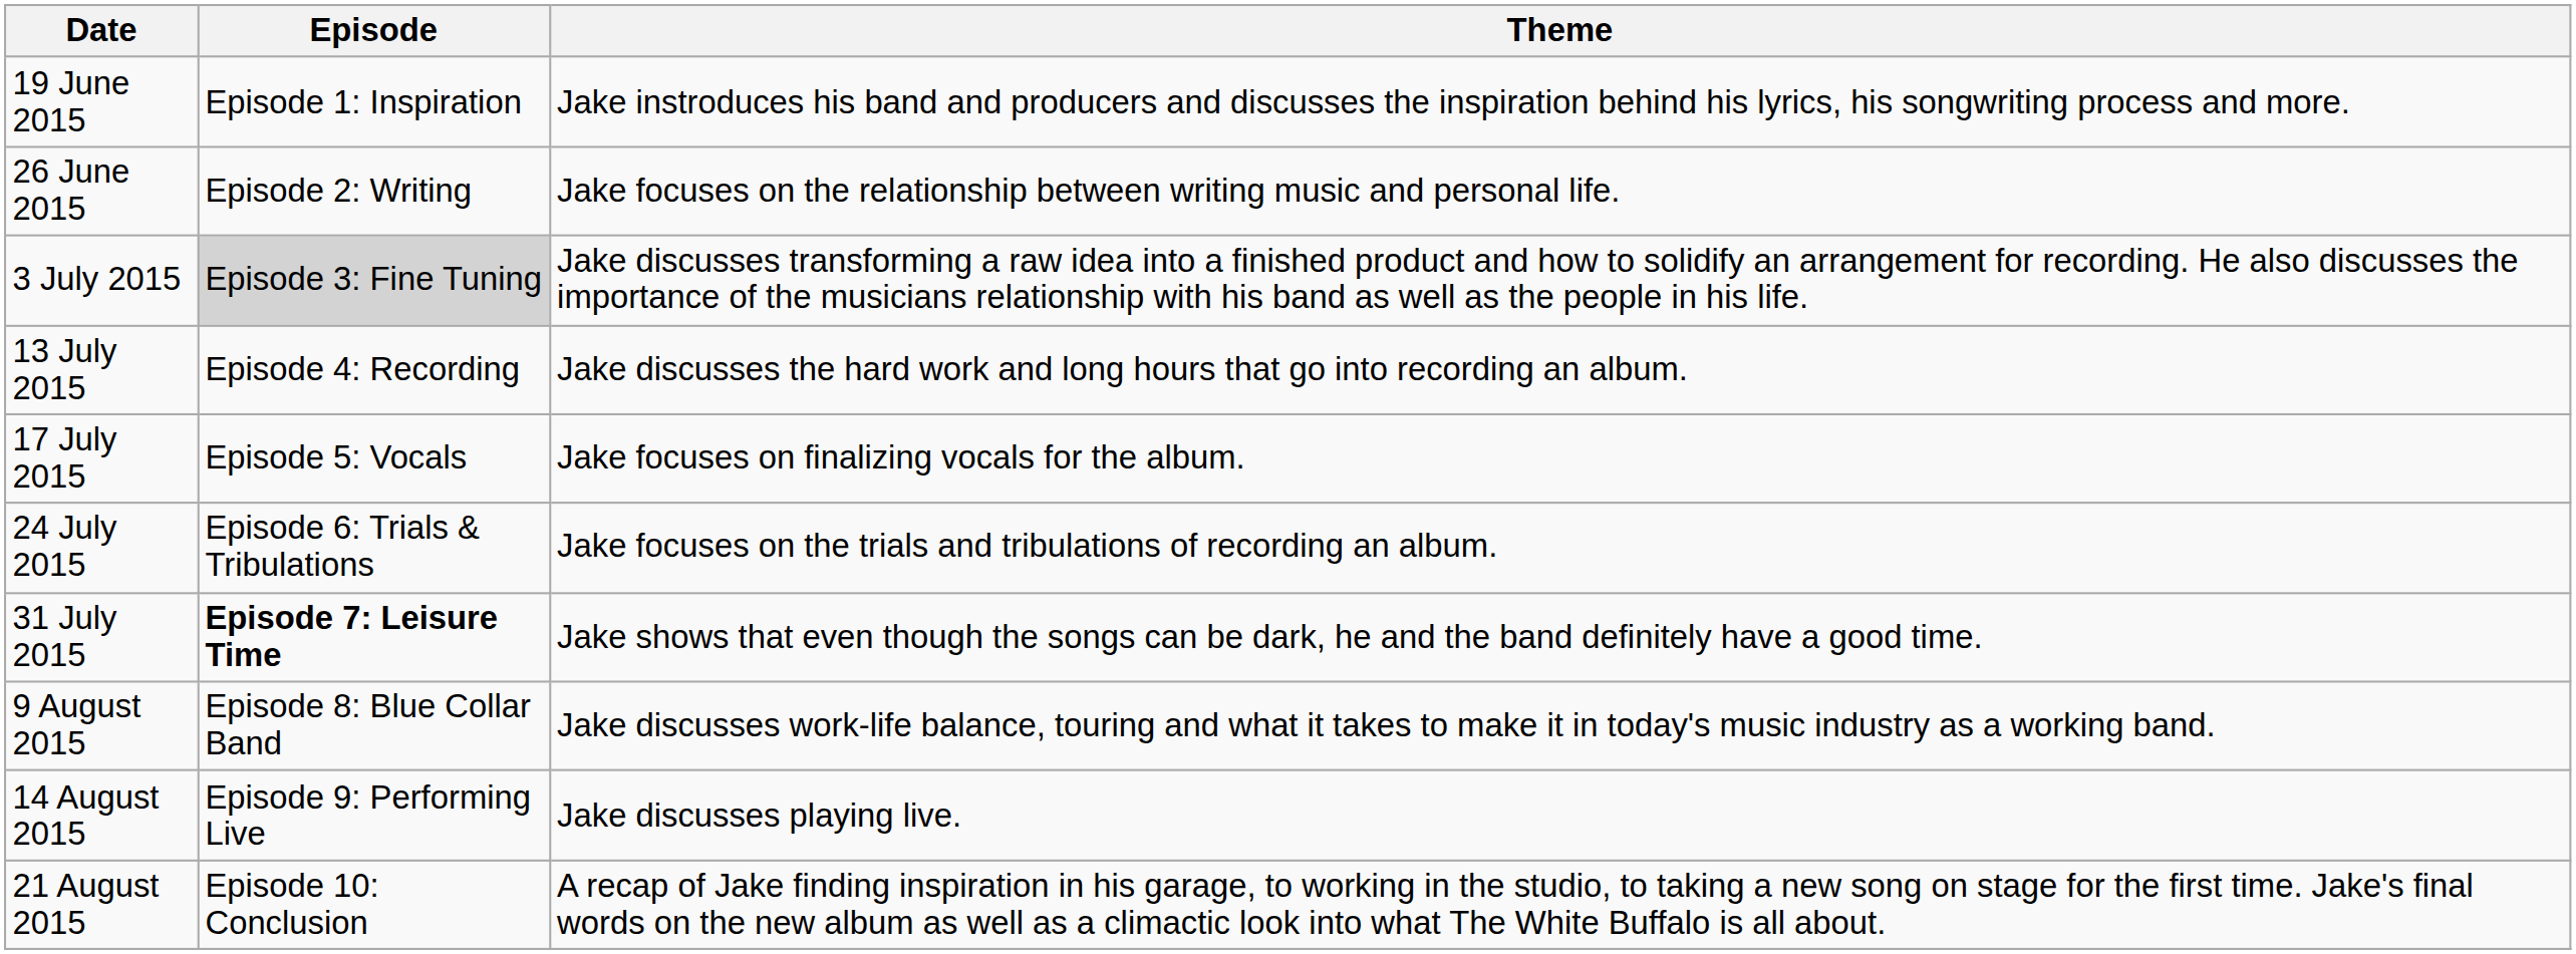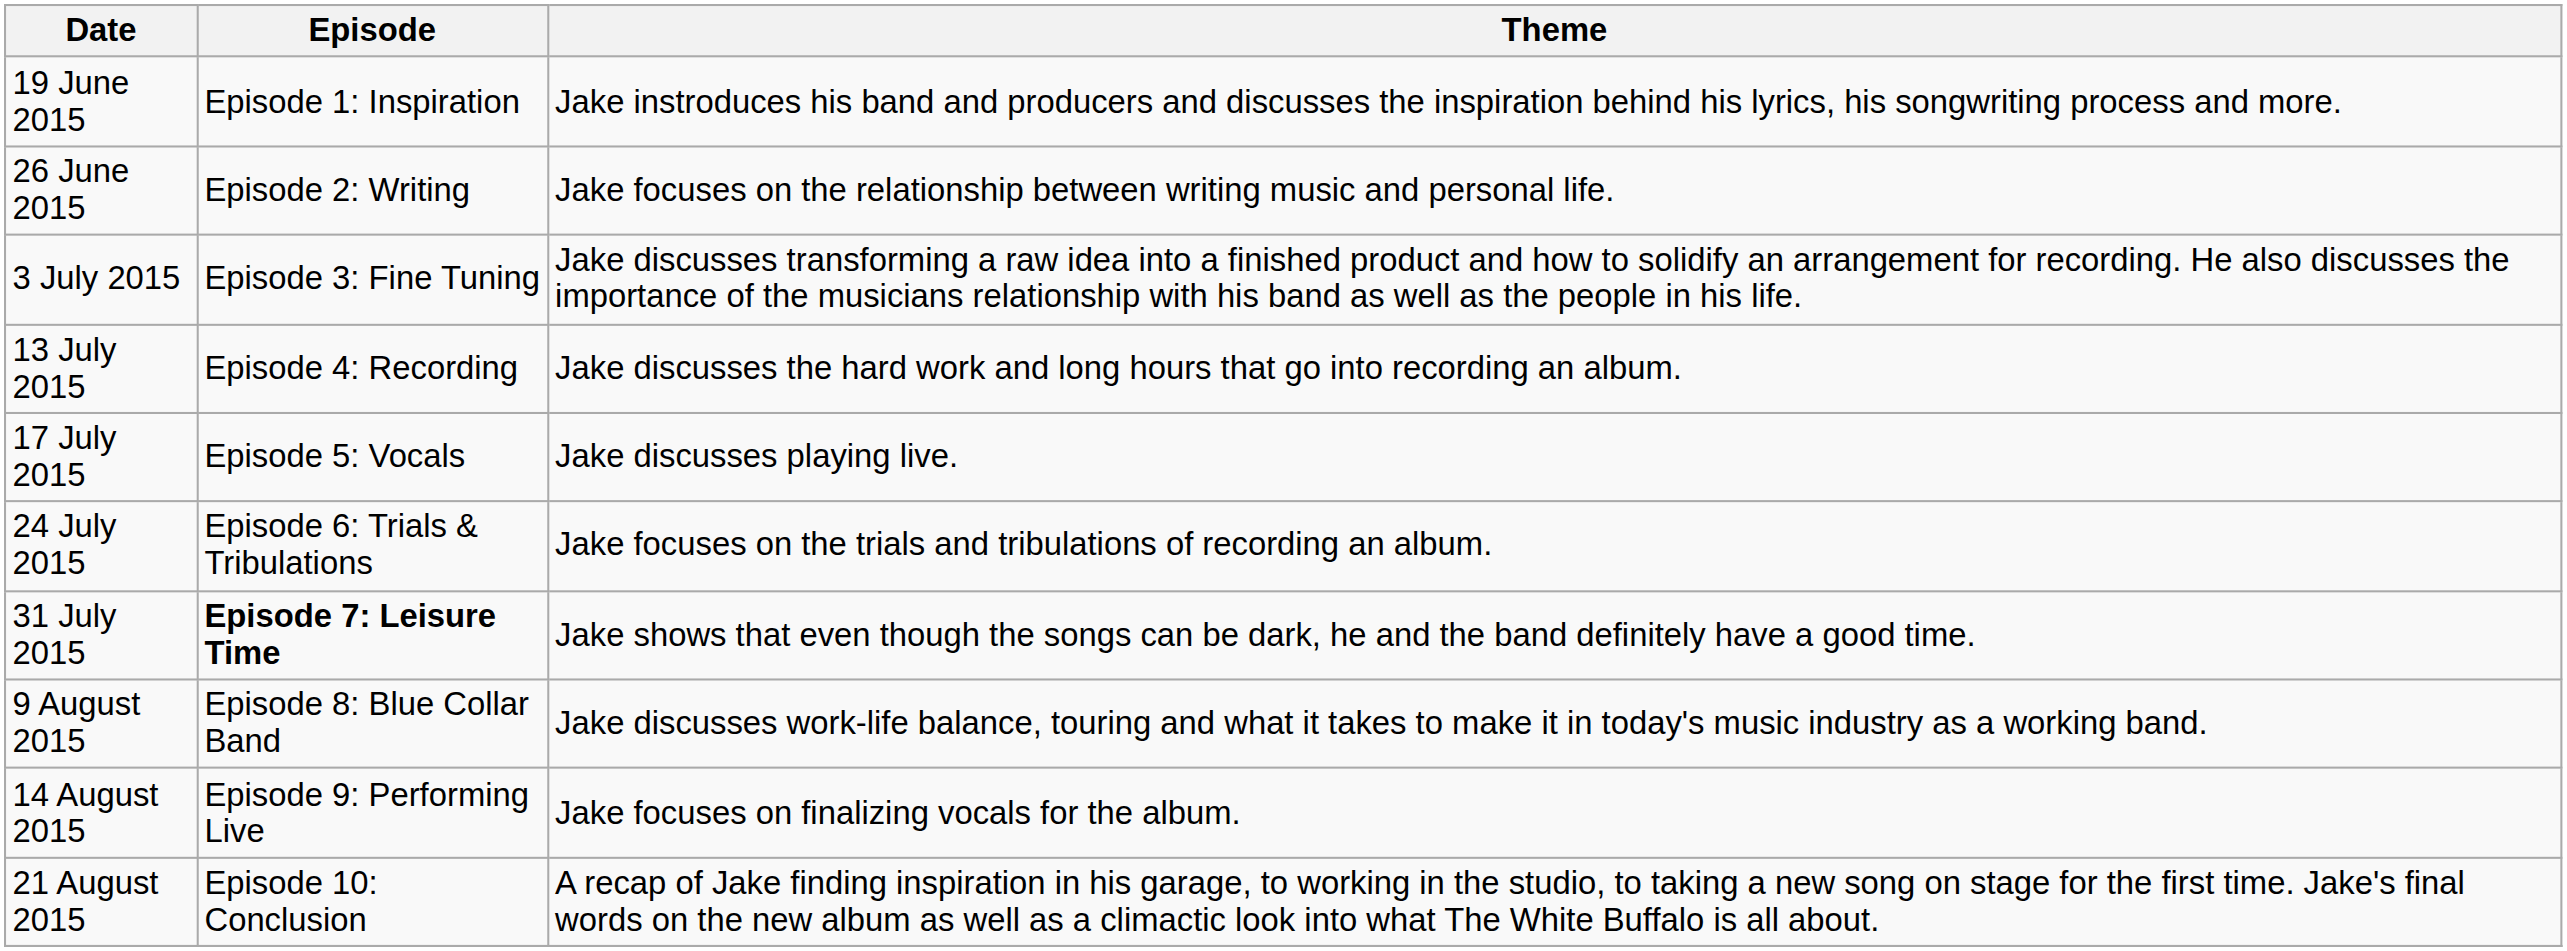 <table class="wikitable">
 <tr>
 <th>Date</th>
 <th>Episode</th>
 <th>Theme</th>
 </tr>
 <tr>
 <td>19 June 2015</td>
 <td>Episode 1: Inspiration</td>
 <td>Jake instroduces his band and producers and discusses the inspiration behind his lyrics, his songwriting process and more.</td>
 </tr>
 <tr>
 <td>26 June 2015</td>
 <td>Episode 2: Writing</td>
 <td>Jake focuses on the relationship between writing music and personal life.</td>
 </tr>
 <tr>
 <td>3 July 2015</td>
-<td style="background: lightgrey;">Episode 3: Fine Tuning</td>
+<td>Episode 3: Fine Tuning</td>
 <td>Jake discusses transforming a raw idea into a finished product and how to solidify an arrangement for recording. He also discusses the importance of the musicians relationship with his band as well as the people in his life.</td>
 </tr>
 <tr>
 <td>13 July 2015</td>
 <td>Episode 4: Recording</td>
 <td>Jake discusses the hard work and long hours that go into recording an album.</td>
 </tr>
 <tr>
 <td>17 July 2015</td>
 <td>Episode 5: Vocals</td>
-<td>Jake focuses on finalizing vocals for the album.</td>
+<td>Jake discusses playing live.</td>
 </tr>
 <tr>
 <td>24 July 2015</td>
 <td>Episode 6: Trials & Tribulations</td>
 <td>Jake focuses on the trials and tribulations of recording an album.</td>
 </tr>
 <tr>
 <td>31 July 2015</td>
 <td><strong>Episode 7: Leisure Time</strong></td>
 <td>Jake shows that even though the songs can be dark, he and the band definitely have a good time.</td>
 </tr>
 <tr>
 <td>9 August 2015</td>
 <td>Episode 8: Blue Collar Band</td>
 <td>Jake discusses work-life balance, touring and what it takes to make it in today's music industry as a working band.</td>
 </tr>
 <tr>
 <td>14 August 2015</td>
 <td>Episode 9: Performing Live</td>
-<td>Jake discusses playing live.</td>
+<td>Jake focuses on finalizing vocals for the album.</td>
 </tr>
 <tr>
 <td>21 August 2015</td>
 <td>Episode 10: Conclusion</td>
 <td>A recap of Jake finding inspiration in his garage, to working in the studio, to taking a new song on stage for the first time. Jake's final words on the new album as well as a climactic look into what The White Buffalo is all about.</td>
 </tr>
 <tr>
 </tr>
 </table>
